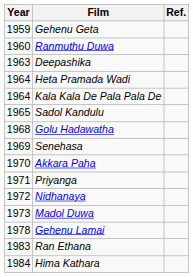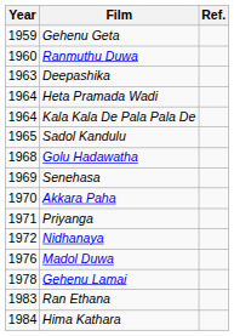 <table class="wikitable">
 <tr>
 <th>Year</th>
 <th>Film</th>
 <th>Ref.</th>
 </tr>
 <tr>
 <td>1959</td>
 <td><em>Gehenu Geta</em></td>
 <td></td>
 </tr>
 <tr>
 <td>1960</td>
 <td><em><a href='#'>Ranmuthu Duwa</a></em></td>
 <td></td>
 </tr>
 <tr>
 <td>1963</td>
 <td><em>Deepashika</em></td>
 <td></td>
 </tr>
 <tr>
 <td>1964</td>
 <td><em>Heta Pramada Wadi</em></td>
 <td></td>
 </tr>
 <tr>
 <td>1964</td>
 <td><em>Kala Kala De Pala Pala De</em></td>
 <td></td>
 </tr>
 <tr>
 <td>1965</td>
 <td><em>Sadol Kandulu</em></td>
 <td></td>
 </tr>
 <tr>
 <td>1968</td>
 <td><em><a href='#'>Golu Hadawatha</a></em></td>
 <td></td>
 </tr>
 <tr>
 <td>1969</td>
 <td><em>Senehasa</em></td>
 <td></td>
 </tr>
 <tr>
 <td>1970</td>
 <td><em><a href='#'>Akkara Paha</a></em></td>
 <td></td>
 </tr>
 <tr>
 <td>1971</td>
 <td><em>Priyanga</em></td>
 <td></td>
 </tr>
 <tr>
 <td>1972</td>
 <td><em><a href='#'>Nidhanaya</a></em></td>
 <td></td>
 </tr>
 <tr>
-<td>1973</td>
+<td>1976</td>
 <td><em><a href='#'>Madol Duwa</a></em></td>
 <td></td>
 </tr>
 <tr>
 <td>1978</td>
 <td><em><a href='#'>Gehenu Lamai</a></em></td>
 <td></td>
 </tr>
 <tr>
 <td>1983</td>
 <td><em>Ran Ethana</em></td>
 <td></td>
 </tr>
 <tr>
 <td>1984</td>
 <td><em>Hima Kathara</em></td>
 <td></td>
 </tr>
 </table>
